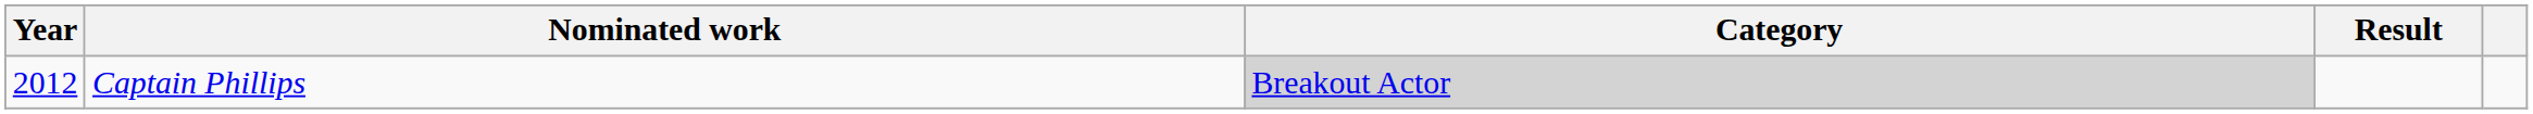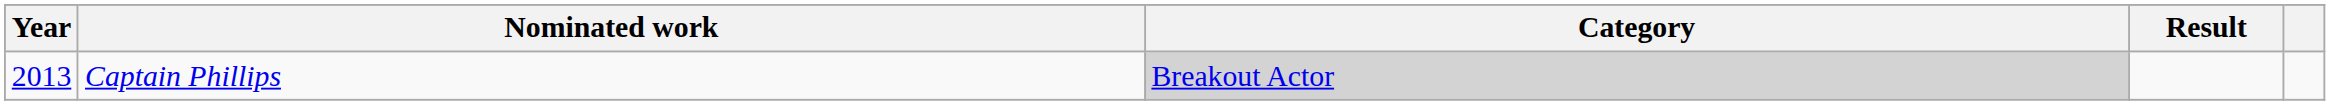 <table class=wikitable>
 <tr>
 <th scope="col" style="width:1em;">Year</th>
 <th scope="col" style="width:39em;">Nominated work</th>
 <th scope="col" style="width:36em;">Category</th>
 <th scope="col" style="width:5em;">Result</th>
 <th scope="col" style="width:1em;"></th>
 </tr>
 <tr>
-<td><a href='#'>2012</a></td>
+<td><a href='#'>2013</a></td>
 <td><em><a href='#'>Captain Phillips</a></em></td>
 <td style="background: lightgrey;"><a href='#'>Breakout Actor</a></td>
 <td></td>
 <td></td>
 </tr>
 </table>
